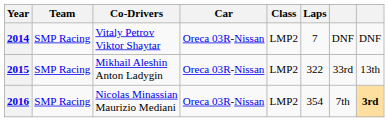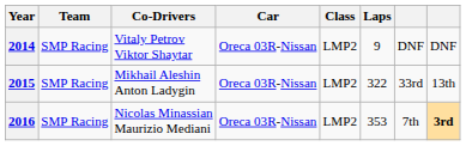 <table class="wikitable" style="text-align:center; font-size:90%">
 <tr>
 <th>Year</th>
 <th>Team</th>
 <th>Co-Drivers</th>
 <th>Car</th>
 <th>Class</th>
 <th>Laps</th>
 <th></th>
 <th></th>
 </tr>
 <tr>
 <th><a href='#'>2014</a></th>
 <td align="left"> <a href='#'>SMP Racing</a></td>
 <td align="left"> <a href='#'>Vitaly Petrov</a><br> <a href='#'>Viktor Shaytar</a></td>
 <td align="left"><a href='#'>Oreca 03R</a>-<a href='#'>Nissan</a></td>
 <td>LMP2</td>
-<td>7</td>
+<td>9</td>
 <td>DNF</td>
 <td>DNF</td>
 </tr>
 <tr>
 <th><a href='#'>2015</a></th>
 <td align="left"> <a href='#'>SMP Racing</a></td>
 <td align="left"> <a href='#'>Mikhail Aleshin</a><br> Anton Ladygin</td>
 <td align="left"><a href='#'>Oreca 03R</a>-<a href='#'>Nissan</a></td>
 <td>LMP2</td>
 <td>322</td>
 <td>33rd</td>
 <td>13th</td>
 </tr>
 <tr>
 <th><a href='#'>2016</a></th>
 <td align="left"> <a href='#'>SMP Racing</a></td>
 <td align="left"> <a href='#'>Nicolas Minassian</a><br> Maurizio Mediani</td>
 <td align="left"><a href='#'>Oreca 03R</a>-<a href='#'>Nissan</a></td>
 <td>LMP2</td>
-<td>354</td>
+<td>353</td>
 <td>7th</td>
 <td style="background:#FFDF9F;"><strong>3rd</strong></td>
 </tr>
 </table>
